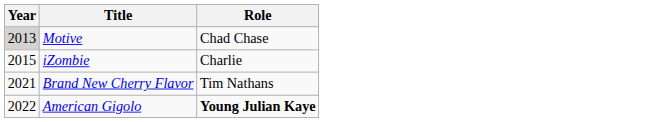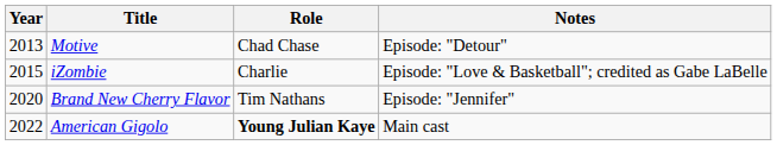 <table class="wikitable sortable">
 <tr>
 <th scope="col">Year</th>
 <th scope="col">Title</th>
 <th scope="col">Role</th>
+<th scope="col" class="unsortable">Notes</th>
 </tr>
 <tr>
-<td style="background: lightgrey;">2013</td>
+<td>2013</td>
 <td><em><a href='#'>Motive</a></em></td>
 <td>Chad Chase</td>
+<td>Episode: "Detour"</td>
 </tr>
 <tr>
 <td>2015</td>
 <td><em><a href='#'>iZombie</a></em></td>
 <td>Charlie</td>
+<td>Episode: "Love & Basketball"; credited as Gabe LaBelle</td>
 </tr>
 <tr>
-<td>2021</td>
+<td>2020</td>
 <td><em><a href='#'>Brand New Cherry Flavor</a></em></td>
 <td>Tim Nathans</td>
+<td>Episode: "Jennifer"</td>
 </tr>
 <tr>
 <td>2022</td>
 <td><em><a href='#'>American Gigolo</a></em></td>
 <td><strong>Young Julian Kaye</strong></td>
+<td>Main cast</td>
 </tr>
 </table>
